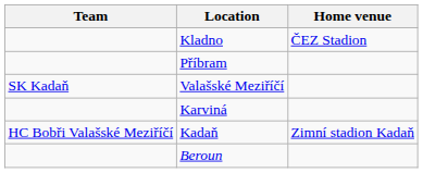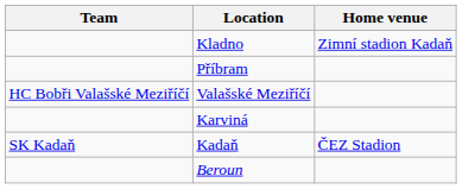 <table class="wikitable sortable" width="" 85%">
 <tr style="background:#efefef;">
 <th>Team</th>
 <th>Location</th>
 <th>Home venue</th>
 </tr>
 <tr>
 <td></td>
 <td><a href='#'>Kladno</a></td>
-<td><a href='#'>ČEZ Stadion</a></td>
+<td><a href='#'>Zimní stadion Kadaň</a></td>
 </tr>
 <tr>
 <td></td>
 <td><a href='#'>Příbram</a></td>
 <td></td>
 </tr>
 <tr>
-<td><a href='#'>SK Kadaň</a></td>
+<td><a href='#'>HC Bobři Valašské Meziříčí</a></td>
 <td><a href='#'>Valašské Meziříčí</a></td>
 <td></td>
 </tr>
 <tr>
 <td></td>
 <td><a href='#'>Karviná</a></td>
 <td></td>
 </tr>
 <tr>
-<td><a href='#'>HC Bobři Valašské Meziříčí</a></td>
+<td><a href='#'>SK Kadaň</a></td>
 <td><a href='#'>Kadaň</a></td>
-<td><a href='#'>Zimní stadion Kadaň</a></td>
+<td><a href='#'>ČEZ Stadion</a></td>
 </tr>
 <tr>
 <td><em></em></td>
 <td><em><a href='#'>Beroun</a></em></td>
 <td><em></em></td>
 </tr>
 </table>
